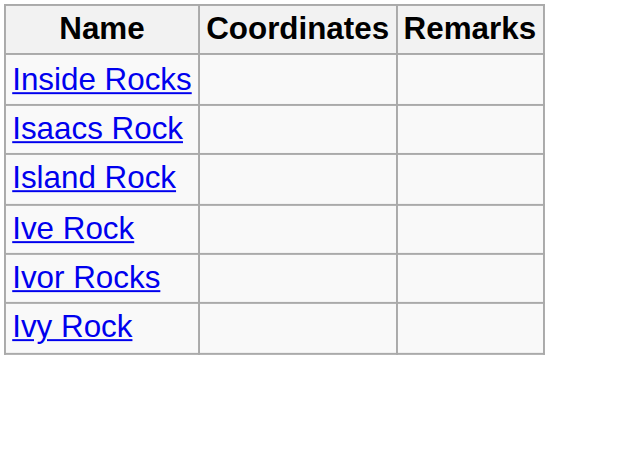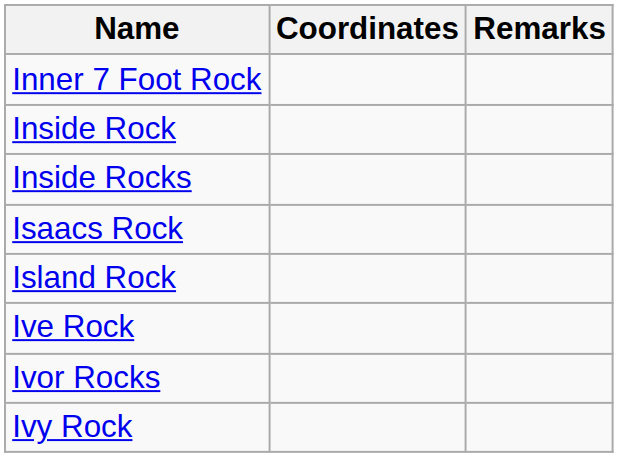 <table class="wikitable">
 <tr>
 <th>Name</th>
 <th>Coordinates</th>
 <th>Remarks</th>
+</tr>
+<tr>
+<td><a href='#'>Inner 7 Foot Rock</a></td>
+<td></td>
+<td></td>
+</tr>
+<tr>
+<td><a href='#'>Inside Rock</a></td>
+<td></td>
+<td></td>
 </tr>
 <tr>
 <td><a href='#'>Inside Rocks</a></td>
 <td></td>
 <td></td>
 </tr>
 <tr>
 <td><a href='#'>Isaacs Rock</a></td>
 <td></td>
 <td></td>
 </tr>
 <tr>
 <td><a href='#'>Island Rock</a></td>
 <td></td>
 <td></td>
 </tr>
 <tr>
 <td><a href='#'>Ive Rock</a></td>
 <td></td>
 <td></td>
 </tr>
 <tr>
 <td><a href='#'>Ivor Rocks</a></td>
 <td></td>
 <td></td>
 </tr>
 <tr>
 <td><a href='#'>Ivy Rock</a></td>
 <td></td>
 <td></td>
 </tr>
 </table>
